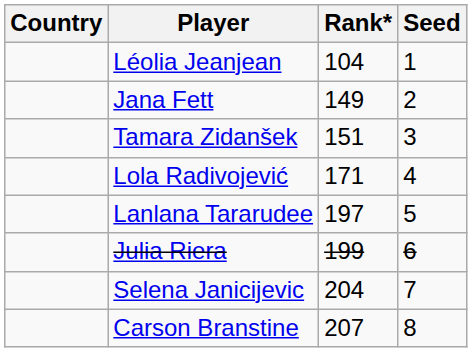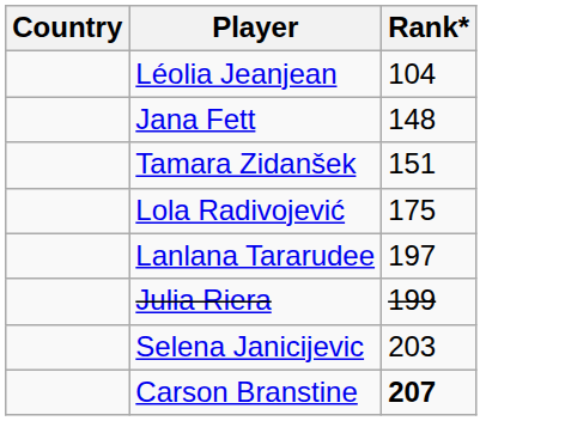 <table class="wikitable" border="1">
 <tr>
 <th>Country</th>
 <th>Player</th>
 <th>Rank*</th>
-<th>Seed</th>
 </tr>
 <tr>
 <td></td>
 <td><a href='#'>Léolia Jeanjean</a></td>
 <td>104</td>
-<td>1</td>
 </tr>
 <tr>
 <td></td>
 <td><a href='#'>Jana Fett</a></td>
-<td>149</td>
-<td>2</td>
+<td>148</td>
 </tr>
 <tr>
 <td></td>
 <td><a href='#'>Tamara Zidanšek</a></td>
 <td>151</td>
-<td>3</td>
 </tr>
 <tr>
 <td></td>
 <td><a href='#'>Lola Radivojević</a></td>
-<td>171</td>
-<td>4</td>
+<td>175</td>
 </tr>
 <tr>
 <td></td>
 <td><a href='#'>Lanlana Tararudee</a></td>
 <td>197</td>
-<td>5</td>
 </tr>
 <tr>
 <td><s></s></td>
 <td><s><a href='#'>Julia Riera</a></s></td>
 <td><s>199</s></td>
-<td><s>6</s></td>
 </tr>
 <tr>
 <td></td>
 <td><a href='#'>Selena Janicijevic</a></td>
-<td>204</td>
-<td>7</td>
+<td>203</td>
 </tr>
 <tr>
 <td></td>
 <td><a href='#'>Carson Branstine</a></td>
-<td>207</td>
-<td>8</td>
+<td><strong>207</strong></td>
 </tr>
 </table>
